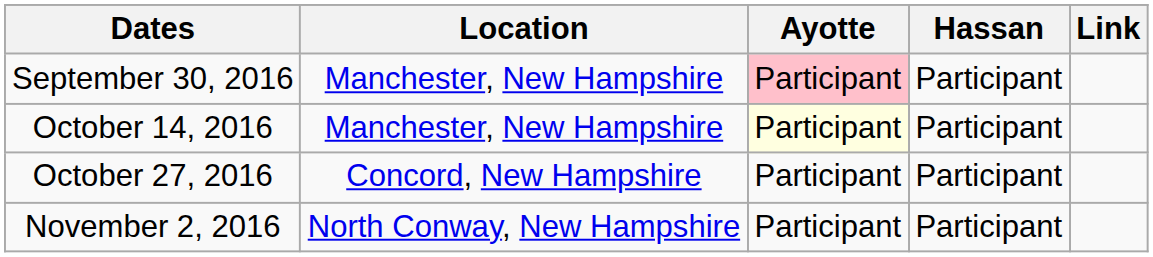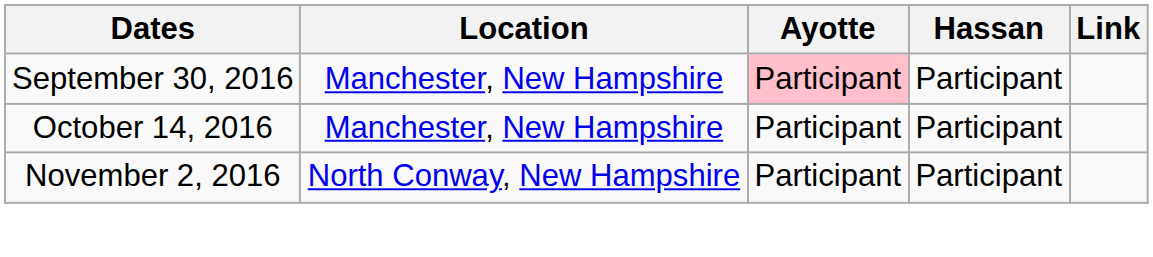 <table class="wikitable" style="text-align:center">
 <tr>
 <th>Dates</th>
 <th>Location</th>
 <th>Ayotte</th>
 <th>Hassan</th>
 <th>Link</th>
 </tr>
 <tr>
 <td>September 30, 2016</td>
 <td><a href='#'>Manchester</a>, <a href='#'>New Hampshire</a></td>
 <td style="background: pink;">Participant</td>
 <td>Participant</td>
 <td align=left></td>
 </tr>
 <tr>
 <td>October 14, 2016</td>
 <td><a href='#'>Manchester</a>, <a href='#'>New Hampshire</a></td>
-<td style="background: lightyellow;">Participant</td>
-<td>Participant</td>
-<td align=left></td>
-</tr>
-<tr>
-<td>October 27, 2016</td>
-<td><a href='#'>Concord</a>, <a href='#'>New Hampshire</a></td>
 <td>Participant</td>
 <td>Participant</td>
 <td align=left></td>
 </tr>
 <tr>
 <td>November 2, 2016</td>
 <td><a href='#'>North Conway</a>, <a href='#'>New Hampshire</a></td>
 <td>Participant</td>
 <td>Participant</td>
 <td align=left></td>
 </tr>
 </table>
